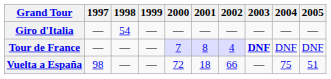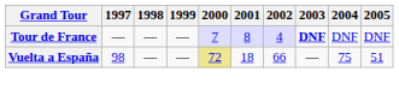 <table class="wikitable plainrowheaders">
 <tr style="text-align:center;">
 <th scope="col"><a href='#'>Grand Tour</a></th>
 <th scope="col">1997</th>
 <th scope="col">1998</th>
 <th scope="col">1999</th>
 <th scope="col">2000</th>
 <th scope="col">2001</th>
 <th scope="col">2002</th>
 <th scope="col">2003</th>
 <th scope="col">2004</th>
 <th scope="col">2005</th>
-</tr>
-<tr style="text-align:center;">
-<th scope="row"> <a href='#'>Giro d'Italia</a></th>
-<td>—</td>
-<td><a href='#'>54</a></td>
-<td>—</td>
-<td>—</td>
-<td>—</td>
-<td>—</td>
-<td>—</td>
-<td>—</td>
-<td>—</td>
 </tr>
 <tr style="text-align:center;">
 <th scope="row"> <a href='#'>Tour de France</a></th>
 <td>—</td>
 <td>—</td>
 <td>—</td>
 <td style="background:#ddddff;"><a href='#'>7</a></td>
 <td style="background:#ddddff;"><a href='#'>8</a></td>
 <td style="background:#ddddff;"><a href='#'>4</a></td>
 <td><strong><a href='#'>DNF</a></strong></td>
 <td><a href='#'>DNF</a></td>
 <td><a href='#'>DNF</a></td>
 </tr>
 <tr style="text-align:center;">
 <th scope="row"> <a href='#'>Vuelta a España</a></th>
 <td><a href='#'>98</a></td>
 <td>—</td>
 <td>—</td>
-<td><a href='#'>72</a></td>
+<td style="background: khaki;"><a href='#'>72</a></td>
 <td><a href='#'>18</a></td>
 <td><a href='#'>66</a></td>
 <td>—</td>
 <td><a href='#'>75</a></td>
 <td><a href='#'>51</a></td>
 </tr>
 </table>
